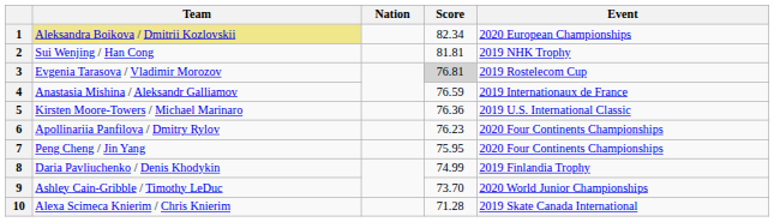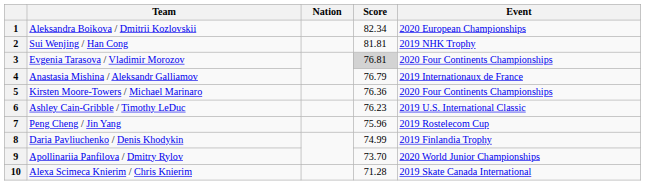 <table class="wikitable sortable" style="text-align:left; width:80%">
 <tr>
 <th scope="col"></th>
 <th scope="col">Team</th>
 <th scope="col">Nation</th>
 <th scope="col">Score</th>
 <th scope="col">Event</th>
 </tr>
 <tr>
 <th scope="row">1</th>
-<td style="background: khaki;"><a href='#'>Aleksandra Boikova</a> / <a href='#'>Dmitrii Kozlovskii</a></td>
+<td><a href='#'>Aleksandra Boikova</a> / <a href='#'>Dmitrii Kozlovskii</a></td>
 <td></td>
 <td style="text-align:center;">82.34</td>
 <td><a href='#'>2020 European Championships</a></td>
 </tr>
 <tr>
 <th scope="row">2</th>
 <td><a href='#'>Sui Wenjing</a> / <a href='#'>Han Cong</a></td>
 <td></td>
 <td style="text-align:center;">81.81</td>
 <td><a href='#'>2019 NHK Trophy</a></td>
 </tr>
 <tr>
 <th scope="row">3</th>
 <td><a href='#'>Evgenia Tarasova</a> / <a href='#'>Vladimir Morozov</a></td>
 <td rowspan="2"></td>
 <td style="background: lightgrey; text-align:center;">76.81</td>
-<td><a href='#'>2019 Rostelecom Cup</a></td>
+<td><a href='#'>2020 Four Continents Championships</a></td>
 </tr>
 <tr>
 <th scope="row">4</th>
 <td><a href='#'>Anastasia Mishina</a> / <a href='#'>Aleksandr Galliamov</a></td>
-<td style="text-align:center;">76.59</td>
+<td style="text-align:center;">76.79</td>
 <td><a href='#'>2019 Internationaux de France</a></td>
 </tr>
 <tr>
 <th scope="row">5</th>
 <td><a href='#'>Kirsten Moore-Towers</a> / <a href='#'>Michael Marinaro</a></td>
 <td></td>
 <td style="text-align:center;">76.36</td>
-<td><a href='#'>2019 U.S. International Classic</a></td>
+<td><a href='#'>2020 Four Continents Championships</a></td>
 </tr>
 <tr>
 <th scope="row">6</th>
-<td><a href='#'>Apollinariia Panfilova</a> / <a href='#'>Dmitry Rylov</a></td>
+<td><a href='#'>Ashley Cain-Gribble</a> / <a href='#'>Timothy LeDuc</a></td>
 <td></td>
 <td style="text-align:center;">76.23</td>
-<td><a href='#'>2020 Four Continents Championships</a></td>
+<td><a href='#'>2019 U.S. International Classic</a></td>
 </tr>
 <tr>
 <th scope="row">7</th>
 <td><a href='#'>Peng Cheng</a> / <a href='#'>Jin Yang</a></td>
 <td></td>
-<td style="text-align:center;">75.95</td>
-<td><a href='#'>2020 Four Continents Championships</a></td>
+<td style="text-align:center;">75.96</td>
+<td><a href='#'>2019 Rostelecom Cup</a></td>
 </tr>
 <tr>
 <th scope="row">8</th>
 <td><a href='#'>Daria Pavliuchenko</a> / <a href='#'>Denis Khodykin</a></td>
 <td rowspan="2"></td>
 <td style="text-align:center;">74.99</td>
 <td><a href='#'>2019 Finlandia Trophy</a></td>
 </tr>
 <tr>
 <th scope="row">9</th>
-<td><a href='#'>Ashley Cain-Gribble</a> / <a href='#'>Timothy LeDuc</a></td>
+<td><a href='#'>Apollinariia Panfilova</a> / <a href='#'>Dmitry Rylov</a></td>
 <td style="text-align:center;">73.70</td>
 <td><a href='#'>2020 World Junior Championships</a></td>
 </tr>
 <tr>
 <th scope="row">10</th>
 <td><a href='#'>Alexa Scimeca Knierim</a> / <a href='#'>Chris Knierim</a></td>
 <td></td>
 <td style="text-align:center;">71.28</td>
 <td><a href='#'>2019 Skate Canada International</a></td>
 </tr>
 </table>
